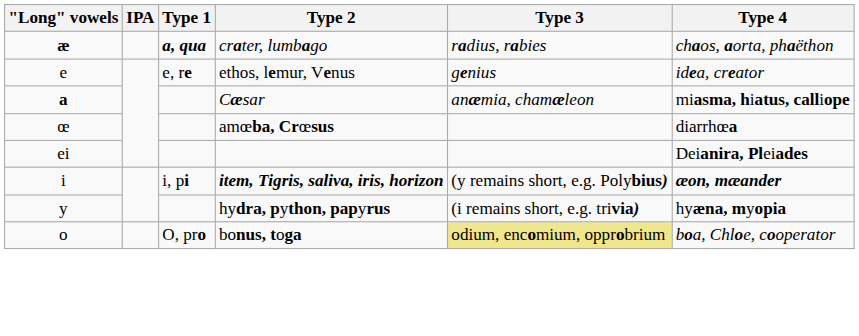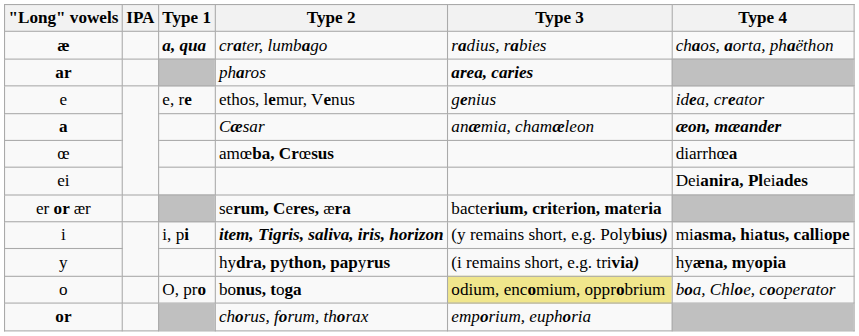 <table class="wikitable">
 <tr>
 <th>"Long" vowels</th>
 <th>IPA</th>
 <th>Type 1</th>
 <th>Type 2</th>
 <th>Type 3</th>
 <th>Type 4</th>
 </tr>
 <tr>
 <td align="center"><strong>æ</strong></td>
 <td></td>
 <td><strong><em>a<strong>, qu</strong>a</em></strong></td>
 <td><em>cr<strong>a</strong>ter, lumb<strong>a</strong>go</em></td>
 <td><em>r<strong>a</strong>dius, r<strong>a</strong>bies</em></td>
 <td><em>ch<strong>a</strong>os, <strong>a</strong>orta, ph<strong>a</strong>ëthon</em></td>
 </tr>
 <tr>
+<td align="center"><strong>ar</strong></td>
+<td></td>
+<td bgcolor="silver"></td>
+<td><em>ph<strong>a</strong>ros</em></td>
+<td><strong><em>a<strong>rea, c</strong>a<strong>ries<em></td>
+<td bgcolor="silver"></td>
+</tr>
+<tr>
 <td align="center"></strong>e<strong></td>
 <td rowspan=4></td>
 <td></em></strong>e</strong>, r<strong>e<strong><em></td>
 <td></em></strong>e</strong>thos, l<strong>e</strong>mur, V<strong>e</strong>nus</em></td>
 <td><em>g<strong>e</strong>nius</em></td>
 <td><em>id<strong>e</strong>a, cr<strong>e</strong>ator</em></td>
 </tr>
 <tr>
 <td align="center"><strong>a</strong></td>
 <td></td>
 <td><em>C<strong>æ</strong>sar</em></td>
 <td><em>an<strong>æ</strong>mia, cham<strong>æ</strong>leon</em></td>
-<td></em>m</strong>i<strong>asma, h</strong>i<strong>atus, call</strong>i<strong>ope<em></td>
+<td><strong><em>æ<strong>on, m</strong>æ<strong>ander<em></td>
 </tr>
 <tr>
 <td align="center"></strong>œ<strong></td>
 <td></td>
 <td></em>am</strong>œ<strong>ba, Cr</strong>œ<strong>sus<em></td>
 <td></td>
 <td></em>diarrh</strong>œ<strong>a<em></td>
 </tr>
 <tr>
 <td align="center"></strong>ei<strong></td>
 <td></td>
 <td></td>
 <td></td>
 <td></em>D</strong>ei<strong>anira, Pl</strong>ei<strong>ades<em></td>
 </tr>
 <tr>
+<td align="center"></strong>er<strong> or </strong>ær<strong></td>
+<td></td>
+<td bgcolor="silver"></td>
+<td></em>s</strong>e<strong>rum, C</strong>e<strong>res, </strong>æ<strong>ra<em></td>
+<td></em>bact</strong>e<strong>rium, crit</strong>e<strong>rion, mat</strong>e<strong>ria<em></td>
+<td bgcolor="silver"></td>
+</tr>
+<tr>
 <td align="center"></strong>i<strong></td>
 <td rowspan=2></td>
 <td></em></strong>i</strong>, p<strong>i</strong> </em></td>
 <td><strong><em>i<strong>tem, T</strong>i<strong>gris, sal</strong>i<strong>va, </strong>i<strong>ris, hor</strong>i<strong>zon<em></td>
 <td>(y remains short, e.g. </em>Pol</strong>y<strong>bius<em>)</td>
-<td><strong><em>æ<strong>on, m</strong>æ<strong>ander<em></td>
+<td></em>m</strong>i<strong>asma, h</strong>i<strong>atus, call</strong>i<strong>ope<em></td>
 </tr>
 <tr>
 <td align="center"></strong>y<strong></td>
 <td></td>
 <td></em>h</strong>y<strong>dra, p</strong>y<strong>thon, pap</strong>y<strong>rus<em></td>
 <td>(i remains short, e.g. </em>tr</strong>i<strong>via<em>)</td>
 <td></em>h</strong>y<strong>æna, m</strong>y<strong>opia<em></td>
 </tr>
 <tr>
 <td align="center"></strong>o<strong></td>
 <td></td>
 <td></em></strong>O</strong>, pr<strong>o<strong><em></td>
 <td></em>b</strong>o<strong>nus, t</strong>o<strong>ga<em></td>
 <td style="background: khaki;"></em></strong>o</strong>dium, enc<strong>o</strong>mium, oppr<strong>o</strong>brium</em></td>
 <td><em>b<strong>o</strong>a, Chl<strong>o</strong>e, c<strong>o</strong>operator</em></td>
 </tr>
+<tr>
+<td align="center"><strong>or</strong></td>
+<td></td>
+<td bgcolor="silver"></td>
+<td><em>ch<strong>o</strong>rus, f<strong>o</strong>rum, th<strong>o</strong>rax</em></td>
+<td><em>emp<strong>o</strong>rium, euph<strong>o</strong>ria</em></td>
+<td bgcolor="silver"></td>
+</tr>
 </table>
